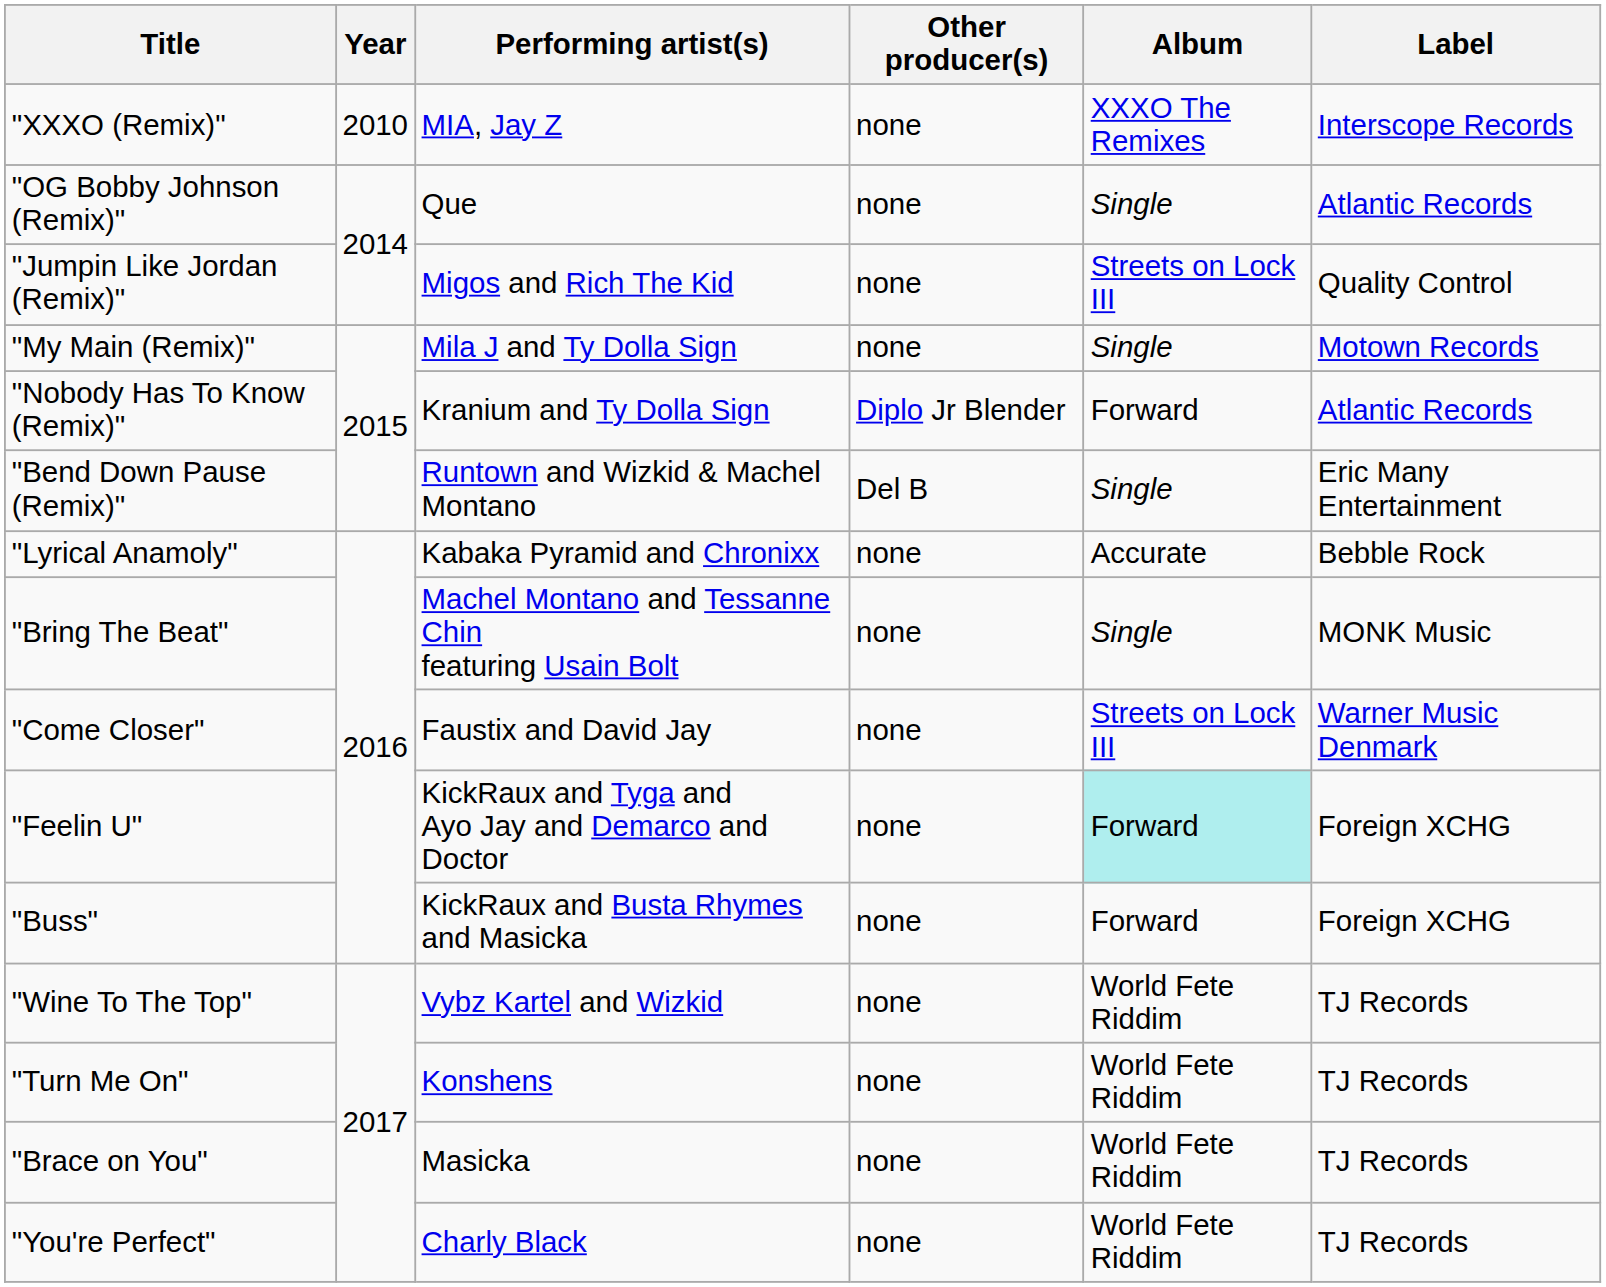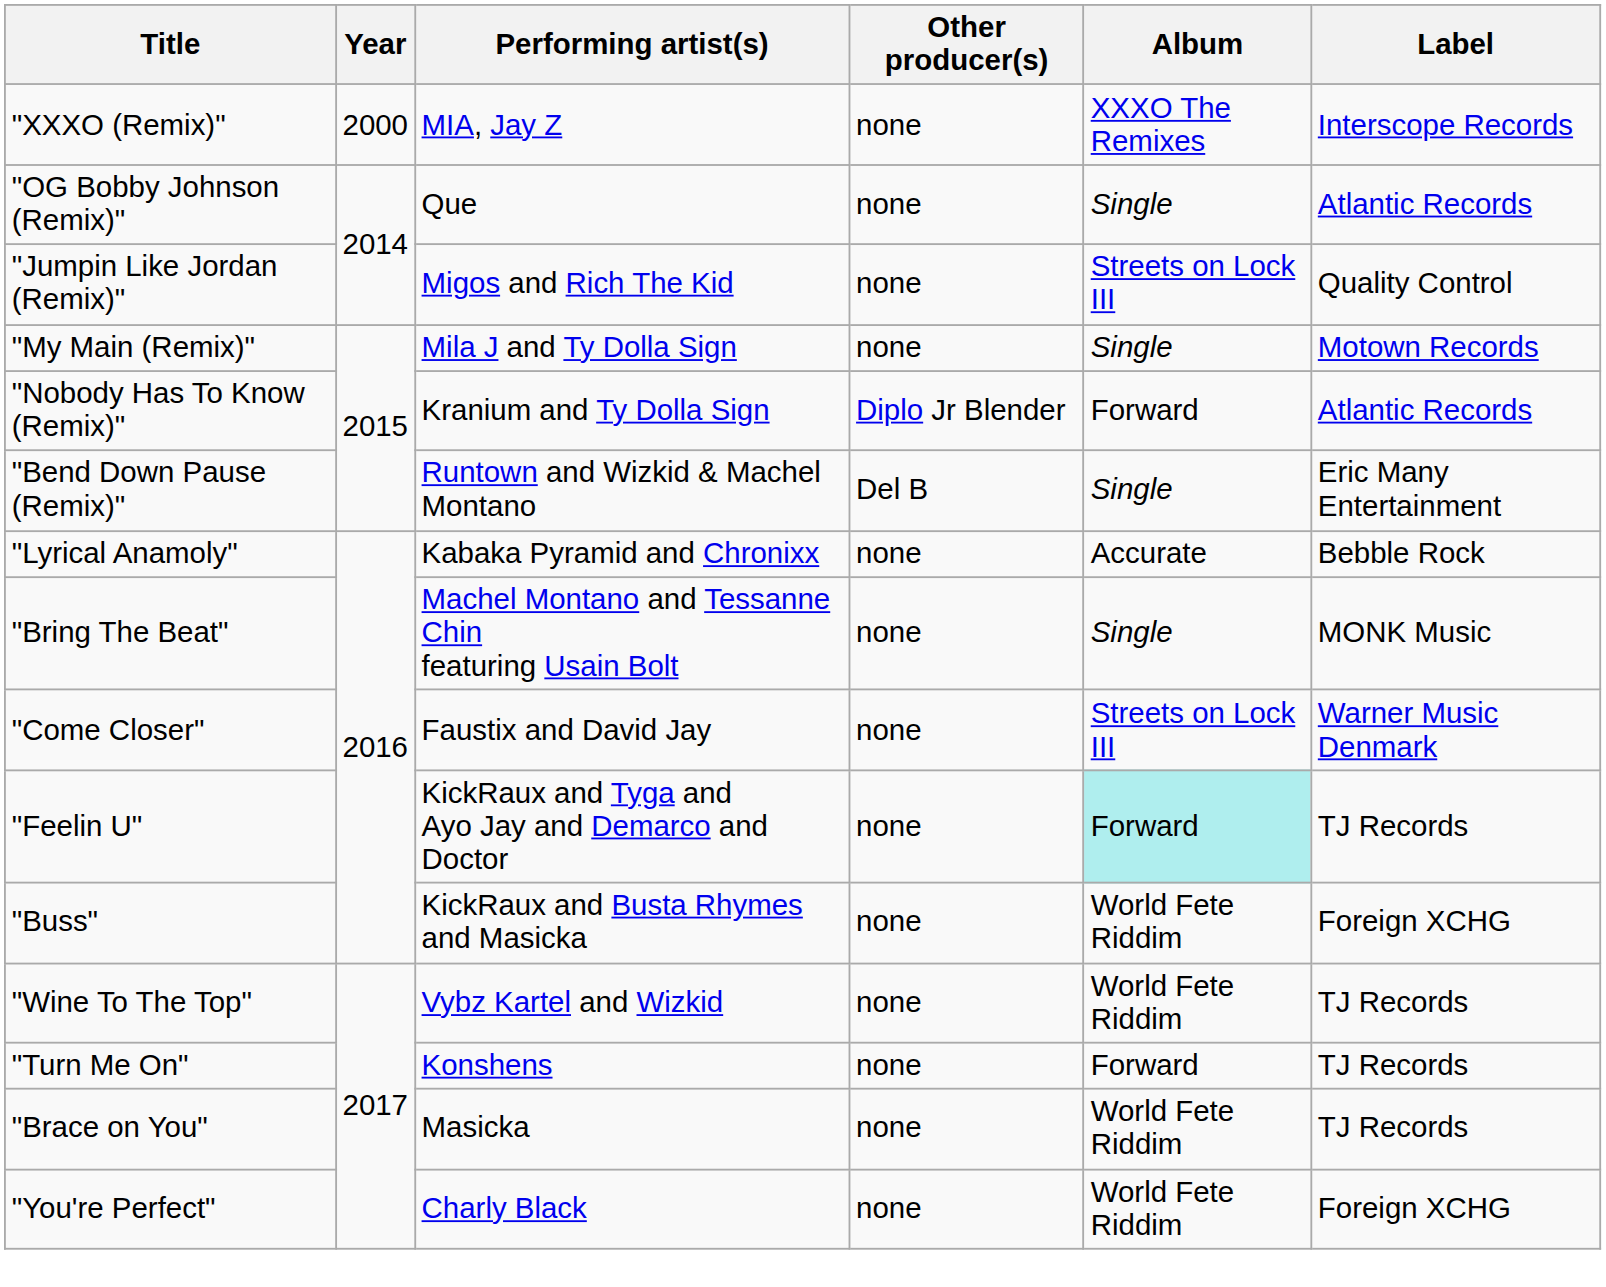 <table class="wikitable">
 <tr>
 <th>Title</th>
 <th>Year</th>
 <th>Performing artist(s)</th>
 <th>Other producer(s)</th>
 <th>Album</th>
 <th>Label</th>
 </tr>
 <tr>
 <td>"XXXO (Remix)"</td>
-<td>2010</td>
+<td>2000</td>
 <td><a href='#'>MIA</a>, <a href='#'>Jay Z</a></td>
 <td>none</td>
 <td><a href='#'>XXXO The Remixes</a></td>
 <td><a href='#'>Interscope Records</a></td>
 </tr>
 <tr>
 <td>"OG Bobby Johnson (Remix)"</td>
 <td rowspan="2">2014</td>
 <td>Que</td>
 <td>none</td>
 <td><em>Single</em></td>
 <td><a href='#'>Atlantic Records</a></td>
 </tr>
 <tr>
 <td>"Jumpin Like Jordan (Remix)"</td>
 <td><a href='#'>Migos</a> and <a href='#'>Rich The Kid</a></td>
 <td>none</td>
 <td><a href='#'>Streets on Lock III</a></td>
 <td>Quality Control</td>
 </tr>
 <tr>
 <td>"My Main (Remix)"</td>
 <td rowspan="3">2015</td>
 <td><a href='#'>Mila J</a> and <a href='#'>Ty Dolla Sign</a></td>
 <td>none</td>
 <td><em>Single</em></td>
 <td><a href='#'>Motown Records</a></td>
 </tr>
 <tr>
 <td>"Nobody Has To Know (Remix)"</td>
 <td>Kranium and <a href='#'>Ty Dolla Sign</a></td>
 <td><a href='#'>Diplo</a> Jr Blender</td>
 <td>Forward</td>
 <td><a href='#'>Atlantic Records</a></td>
 </tr>
 <tr>
 <td>"Bend Down Pause (Remix)"</td>
 <td><a href='#'>Runtown</a> and Wizkid & Machel Montano</td>
 <td>Del B</td>
 <td><em>Single</em></td>
 <td>Eric Many Entertainment</td>
 </tr>
 <tr>
 <td>"Lyrical Anamoly"</td>
 <td rowspan="5">2016</td>
 <td>Kabaka Pyramid and <a href='#'>Chronixx</a></td>
 <td>none</td>
 <td>Accurate</td>
 <td>Bebble Rock</td>
 </tr>
 <tr>
 <td>"Bring The Beat"</td>
 <td><a href='#'>Machel Montano</a> and <a href='#'>Tessanne Chin</a><br>featuring <a href='#'>Usain Bolt</a></td>
 <td>none</td>
 <td><em>Single</em></td>
 <td>MONK Music</td>
 </tr>
 <tr>
 <td>"Come Closer"</td>
 <td>Faustix and David Jay</td>
 <td>none</td>
 <td><a href='#'>Streets on Lock III</a></td>
 <td><a href='#'>Warner Music Denmark</a></td>
 </tr>
 <tr>
 <td>"Feelin U"</td>
 <td>KickRaux and <a href='#'>Tyga</a> and<br>Ayo Jay and <a href='#'>Demarco</a> and Doctor</td>
 <td>none</td>
 <td style="background: paleturquoise;">Forward</td>
-<td>Foreign XCHG</td>
+<td>TJ Records</td>
 </tr>
 <tr>
 <td>"Buss"</td>
 <td>KickRaux and <a href='#'>Busta Rhymes</a> and Masicka</td>
 <td>none</td>
-<td>Forward</td>
+<td>World Fete Riddim</td>
 <td>Foreign XCHG</td>
 </tr>
 <tr>
 <td>"Wine To The Top"</td>
 <td rowspan="4">2017</td>
 <td><a href='#'>Vybz Kartel</a> and <a href='#'>Wizkid</a></td>
 <td>none</td>
 <td>World Fete Riddim</td>
 <td>TJ Records</td>
 </tr>
 <tr>
 <td>"Turn Me On"</td>
 <td><a href='#'>Konshens</a></td>
 <td>none</td>
-<td>World Fete Riddim</td>
+<td>Forward</td>
 <td>TJ Records</td>
 </tr>
 <tr>
 <td>"Brace on You"</td>
 <td>Masicka</td>
 <td>none</td>
 <td>World Fete Riddim</td>
 <td>TJ Records</td>
 </tr>
 <tr>
 <td>"You're Perfect"</td>
 <td><a href='#'>Charly Black</a></td>
 <td>none</td>
 <td>World Fete Riddim</td>
-<td>TJ Records</td>
+<td>Foreign XCHG</td>
 </tr>
 </table>
